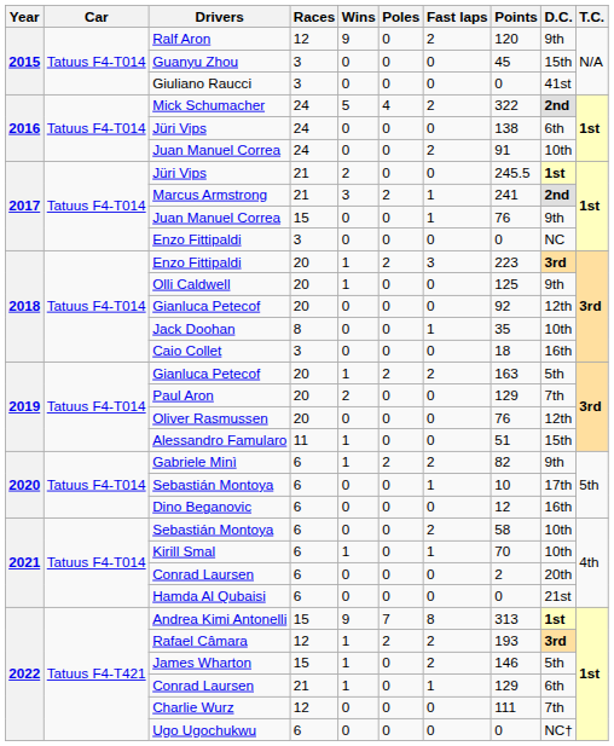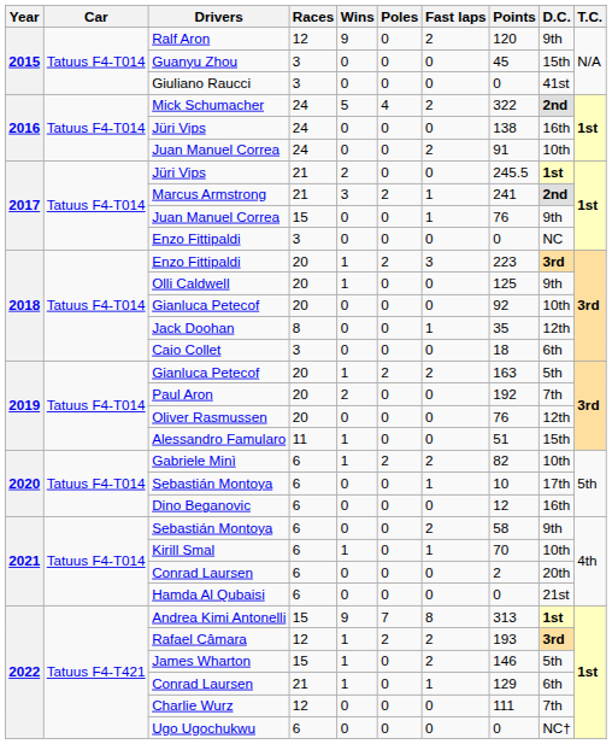 <table class="wikitable" style="font-size:85%">
 <tr>
 <th>Year</th>
 <th>Car</th>
 <th>Drivers</th>
 <th>Races</th>
 <th>Wins</th>
 <th>Poles</th>
 <th>Fast laps</th>
 <th>Points</th>
 <th>D.C.</th>
 <th>T.C.</th>
 </tr>
 <tr>
 <th rowspan="3"><a href='#'>2015</a></th>
 <td rowspan="3"><a href='#'>Tatuus F4-T014</a></td>
 <td> <a href='#'>Ralf Aron</a></td>
 <td>12</td>
 <td>9</td>
 <td>0</td>
 <td>2</td>
 <td>120</td>
 <td>9th</td>
 <td rowspan="3">N/A</td>
 </tr>
 <tr>
 <td> <a href='#'>Guanyu Zhou</a></td>
 <td>3</td>
 <td>0</td>
 <td>0</td>
 <td>0</td>
 <td>45</td>
 <td>15th</td>
 </tr>
 <tr>
 <td> Giuliano Raucci</td>
 <td>3</td>
 <td>0</td>
 <td>0</td>
 <td>0</td>
 <td>0</td>
 <td>41st</td>
 </tr>
 <tr>
 <th rowspan="3"><a href='#'>2016</a></th>
 <td rowspan="3"><a href='#'>Tatuus F4-T014</a></td>
 <td> <a href='#'>Mick Schumacher</a></td>
 <td>24</td>
 <td>5</td>
 <td>4</td>
 <td>2</td>
 <td>322</td>
 <td style="background:#dfdfdf;"><strong>2nd</strong></td>
 <td rowspan="3" style="background:#ffffbf;"><strong>1st</strong></td>
 </tr>
 <tr>
 <td> <a href='#'>Jüri Vips</a></td>
 <td>24</td>
 <td>0</td>
 <td>0</td>
 <td>0</td>
 <td>138</td>
-<td>6th</td>
+<td>16th</td>
 </tr>
 <tr>
 <td> <a href='#'>Juan Manuel Correa</a></td>
 <td>24</td>
 <td>0</td>
 <td>0</td>
 <td>2</td>
 <td>91</td>
 <td>10th</td>
 </tr>
 <tr>
 <th rowspan="4"><a href='#'>2017</a></th>
 <td rowspan="4"><a href='#'>Tatuus F4-T014</a></td>
 <td> <a href='#'>Jüri Vips</a></td>
 <td>21</td>
 <td>2</td>
 <td>0</td>
 <td>0</td>
 <td>245.5</td>
 <td style="background:#ffffbf;"><strong>1st</strong></td>
 <td rowspan="4" style="background:#ffffbf;"><strong>1st</strong></td>
 </tr>
 <tr>
 <td> <a href='#'>Marcus Armstrong</a></td>
 <td>21</td>
 <td>3</td>
 <td>2</td>
 <td>1</td>
 <td>241</td>
 <td style="background:#dfdfdf;"><strong>2nd</strong></td>
 </tr>
 <tr>
 <td> <a href='#'>Juan Manuel Correa</a></td>
 <td>15</td>
 <td>0</td>
 <td>0</td>
 <td>1</td>
 <td>76</td>
 <td>9th</td>
 </tr>
 <tr>
 <td> <a href='#'>Enzo Fittipaldi</a></td>
 <td>3</td>
 <td>0</td>
 <td>0</td>
 <td>0</td>
 <td>0</td>
 <td>NC</td>
 </tr>
 <tr>
 <th rowspan="5"><a href='#'>2018</a></th>
 <td rowspan="5"><a href='#'>Tatuus F4-T014</a></td>
 <td> <a href='#'>Enzo Fittipaldi</a></td>
 <td>20</td>
 <td>1</td>
 <td>2</td>
 <td>3</td>
 <td>223</td>
 <td style="background:#FFDF9F;"><strong>3rd</strong></td>
 <td style="background:#FFDF9F;"  rowspan="5"><strong>3rd</strong></td>
 </tr>
 <tr>
 <td> <a href='#'>Olli Caldwell</a></td>
 <td>20</td>
 <td>1</td>
 <td>0</td>
 <td>0</td>
 <td>125</td>
 <td>9th</td>
 </tr>
 <tr>
 <td> <a href='#'>Gianluca Petecof</a></td>
 <td>20</td>
 <td>0</td>
 <td>0</td>
 <td>0</td>
 <td>92</td>
-<td>12th</td>
+<td>10th</td>
 </tr>
 <tr>
 <td> <a href='#'>Jack Doohan</a></td>
 <td>8</td>
 <td>0</td>
 <td>0</td>
 <td>1</td>
 <td>35</td>
-<td>10th</td>
+<td>12th</td>
 </tr>
 <tr>
 <td> <a href='#'>Caio Collet</a></td>
 <td>3</td>
 <td>0</td>
 <td>0</td>
 <td>0</td>
 <td>18</td>
-<td>16th</td>
+<td>6th</td>
 </tr>
 <tr>
 <th rowspan="4"><a href='#'>2019</a></th>
 <td rowspan="4"><a href='#'>Tatuus F4-T014</a></td>
 <td> <a href='#'>Gianluca Petecof</a></td>
 <td>20</td>
 <td>1</td>
 <td>2</td>
 <td>2</td>
 <td>163</td>
 <td>5th</td>
 <td style="background:#FFDF9F;"  rowspan="4"><strong>3rd</strong></td>
 </tr>
 <tr>
 <td> <a href='#'>Paul Aron</a></td>
 <td>20</td>
 <td>2</td>
 <td>0</td>
 <td>0</td>
-<td>129</td>
+<td>192</td>
 <td>7th</td>
 </tr>
 <tr>
 <td> <a href='#'>Oliver Rasmussen</a></td>
 <td>20</td>
 <td>0</td>
 <td>0</td>
 <td>0</td>
 <td>76</td>
 <td>12th</td>
 </tr>
 <tr>
 <td> <a href='#'>Alessandro Famularo</a></td>
 <td>11</td>
 <td>1</td>
 <td>0</td>
 <td>0</td>
 <td>51</td>
 <td>15th</td>
 </tr>
 <tr>
 <th rowspan="3"><a href='#'>2020</a></th>
 <td rowspan="3"><a href='#'>Tatuus F4-T014</a></td>
 <td> <a href='#'>Gabriele Minì</a></td>
 <td>6</td>
 <td>1</td>
 <td>2</td>
 <td>2</td>
 <td>82</td>
-<td>9th</td>
+<td>10th</td>
 <td rowspan="3">5th</td>
 </tr>
 <tr>
 <td> <a href='#'>Sebastián Montoya</a></td>
 <td>6</td>
 <td>0</td>
 <td>0</td>
 <td>1</td>
 <td>10</td>
 <td>17th</td>
 </tr>
 <tr>
 <td> <a href='#'>Dino Beganovic</a></td>
 <td>6</td>
 <td>0</td>
 <td>0</td>
 <td>0</td>
 <td>12</td>
 <td>16th</td>
 </tr>
 <tr>
 <th rowspan="4"><a href='#'>2021</a></th>
 <td rowspan="4"><a href='#'>Tatuus F4-T014</a></td>
 <td> <a href='#'>Sebastián Montoya</a></td>
 <td>6</td>
 <td>0</td>
 <td>0</td>
 <td>2</td>
 <td>58</td>
-<td>10th</td>
+<td>9th</td>
 <td rowspan="4">4th</td>
 </tr>
 <tr>
 <td> <a href='#'>Kirill Smal</a></td>
 <td>6</td>
 <td>1</td>
 <td>0</td>
 <td>1</td>
 <td>70</td>
 <td>10th</td>
 </tr>
 <tr>
 <td> <a href='#'>Conrad Laursen</a></td>
 <td>6</td>
 <td>0</td>
 <td>0</td>
 <td>0</td>
 <td>2</td>
 <td>20th</td>
 </tr>
 <tr>
 <td> <a href='#'>Hamda Al Qubaisi</a></td>
 <td>6</td>
 <td>0</td>
 <td>0</td>
 <td>0</td>
 <td>0</td>
 <td>21st</td>
 </tr>
 <tr>
 <th rowspan="6"><a href='#'>2022</a></th>
 <td rowspan="6"><a href='#'>Tatuus F4-T421</a></td>
 <td> <a href='#'>Andrea Kimi Antonelli</a></td>
 <td>15</td>
 <td>9</td>
 <td>7</td>
 <td>8</td>
 <td>313</td>
 <td style="background:#FFFFBF;"><strong>1st</strong></td>
 <td rowspan="6" style="background:#FFFFBF;"><strong>1st</strong></td>
 </tr>
 <tr>
 <td> <a href='#'>Rafael Câmara</a></td>
 <td>12</td>
 <td>1</td>
 <td>2</td>
 <td>2</td>
 <td>193</td>
 <td style="background:#FFDF9F;"><strong>3rd</strong></td>
 </tr>
 <tr>
 <td> <a href='#'>James Wharton</a></td>
 <td>15</td>
 <td>1</td>
 <td>0</td>
 <td>2</td>
 <td>146</td>
 <td>5th</td>
 </tr>
 <tr>
 <td> <a href='#'>Conrad Laursen</a></td>
 <td>21</td>
 <td>1</td>
 <td>0</td>
 <td>1</td>
 <td>129</td>
 <td>6th</td>
 </tr>
 <tr>
 <td> <a href='#'>Charlie Wurz</a></td>
 <td>12</td>
 <td>0</td>
 <td>0</td>
 <td>0</td>
 <td>111</td>
 <td>7th</td>
 </tr>
 <tr>
 <td> <a href='#'>Ugo Ugochukwu</a></td>
 <td>6</td>
 <td>0</td>
 <td>0</td>
 <td>0</td>
 <td>0</td>
 <td>NC†</td>
 </tr>
 </table>
